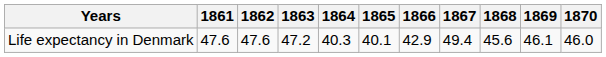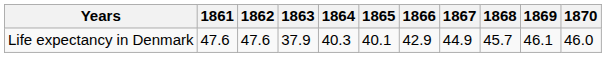 <table class="wikitable">
 <tr>
 <th>Years</th>
 <th>1861</th>
 <th>1862</th>
 <th>1863</th>
 <th>1864</th>
 <th>1865</th>
 <th>1866</th>
 <th>1867</th>
 <th>1868</th>
 <th>1869</th>
 <th>1870</th>
 </tr>
 <tr>
 <td>Life expectancy in Denmark</td>
 <td>47.6</td>
 <td>47.6</td>
-<td>47.2</td>
+<td>37.9</td>
 <td>40.3</td>
 <td>40.1</td>
 <td>42.9</td>
-<td>49.4</td>
-<td>45.6</td>
+<td>44.9</td>
+<td>45.7</td>
 <td>46.1</td>
 <td>46.0</td>
 </tr>
 </table>
